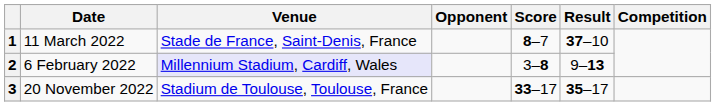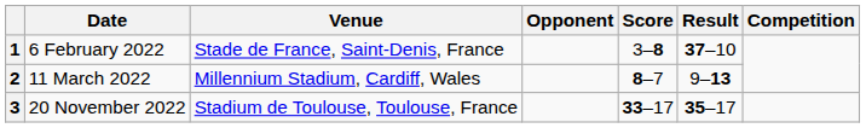 <table class="wikitable plainrowheaders" style="font-size:90%;">
 <tr>
 <th scope=col></th>
 <th scope=col data-sort-type=date>Date</th>
 <th scope=col>Venue</th>
 <th scope=col>Opponent</th>
 <th scope=col>Score</th>
 <th scope=col>Result</th>
 <th scope=col>Competition</th>
 </tr>
 <tr>
 <th scope=row>1</th>
-<td>11 March 2022</td>
+<td>6 February 2022</td>
 <td><a href='#'>Stade de France</a>, <a href='#'>Saint-Denis</a>, France</td>
 <td></td>
-<td align=center><strong>8</strong>–7</td>
+<td align=center>3–<strong>8</strong></td>
 <td align=center><strong>37</strong>–10</td>
 <td rowspan=2></td>
 </tr>
 <tr>
 <th scope=row>2</th>
-<td>6 February 2022</td>
-<td style="background: lavender;"><a href='#'>Millennium Stadium</a>, <a href='#'>Cardiff</a>, Wales</td>
+<td>11 March 2022</td>
+<td><a href='#'>Millennium Stadium</a>, <a href='#'>Cardiff</a>, Wales</td>
 <td></td>
-<td align=center>3–<strong>8</strong></td>
+<td align=center><strong>8</strong>–7</td>
 <td align=center>9–<strong>13</strong></td>
 </tr>
 <tr>
 <th scope=row>3</th>
 <td>20 November 2022</td>
 <td><a href='#'>Stadium de Toulouse</a>, <a href='#'>Toulouse</a>, France</td>
 <td></td>
 <td align=center><strong>33</strong>–17</td>
 <td align=center><strong>35</strong>–17</td>
 <td></td>
 </tr>
 </table>
